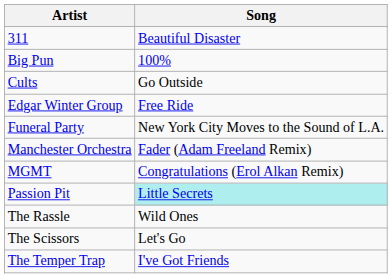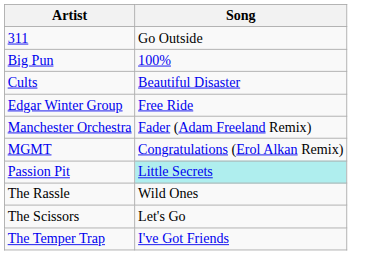 <table class="wikitable">
 <tr>
 <th>Artist</th>
 <th>Song</th>
 </tr>
 <tr>
 <td><a href='#'>311</a></td>
-<td><a href='#'>Beautiful Disaster</a></td>
+<td>Go Outside</td>
 </tr>
 <tr>
 <td><a href='#'>Big Pun</a></td>
 <td><a href='#'>100%</a></td>
 </tr>
 <tr>
 <td><a href='#'>Cults</a></td>
-<td>Go Outside</td>
+<td><a href='#'>Beautiful Disaster</a></td>
 </tr>
 <tr>
 <td><a href='#'>Edgar Winter Group</a></td>
 <td><a href='#'>Free Ride</a></td>
-</tr>
-<tr>
-<td><a href='#'>Funeral Party</a></td>
-<td>New York City Moves to the Sound of L.A.</td>
 </tr>
 <tr>
 <td><a href='#'>Manchester Orchestra</a></td>
 <td><a href='#'>Fader</a> (<a href='#'>Adam Freeland</a> Remix)</td>
 </tr>
 <tr>
 <td><a href='#'>MGMT</a></td>
 <td><a href='#'>Congratulations</a> (<a href='#'>Erol Alkan</a> Remix)</td>
 </tr>
 <tr>
 <td><a href='#'>Passion Pit</a></td>
 <td style="background: paleturquoise;"><a href='#'>Little Secrets</a></td>
 </tr>
 <tr>
 <td>The Rassle</td>
 <td>Wild Ones</td>
 </tr>
 <tr>
 <td>The Scissors</td>
 <td>Let's Go</td>
 </tr>
 <tr>
 <td><a href='#'>The Temper Trap</a></td>
 <td><a href='#'>I've Got Friends</a></td>
 </tr>
 </table>
